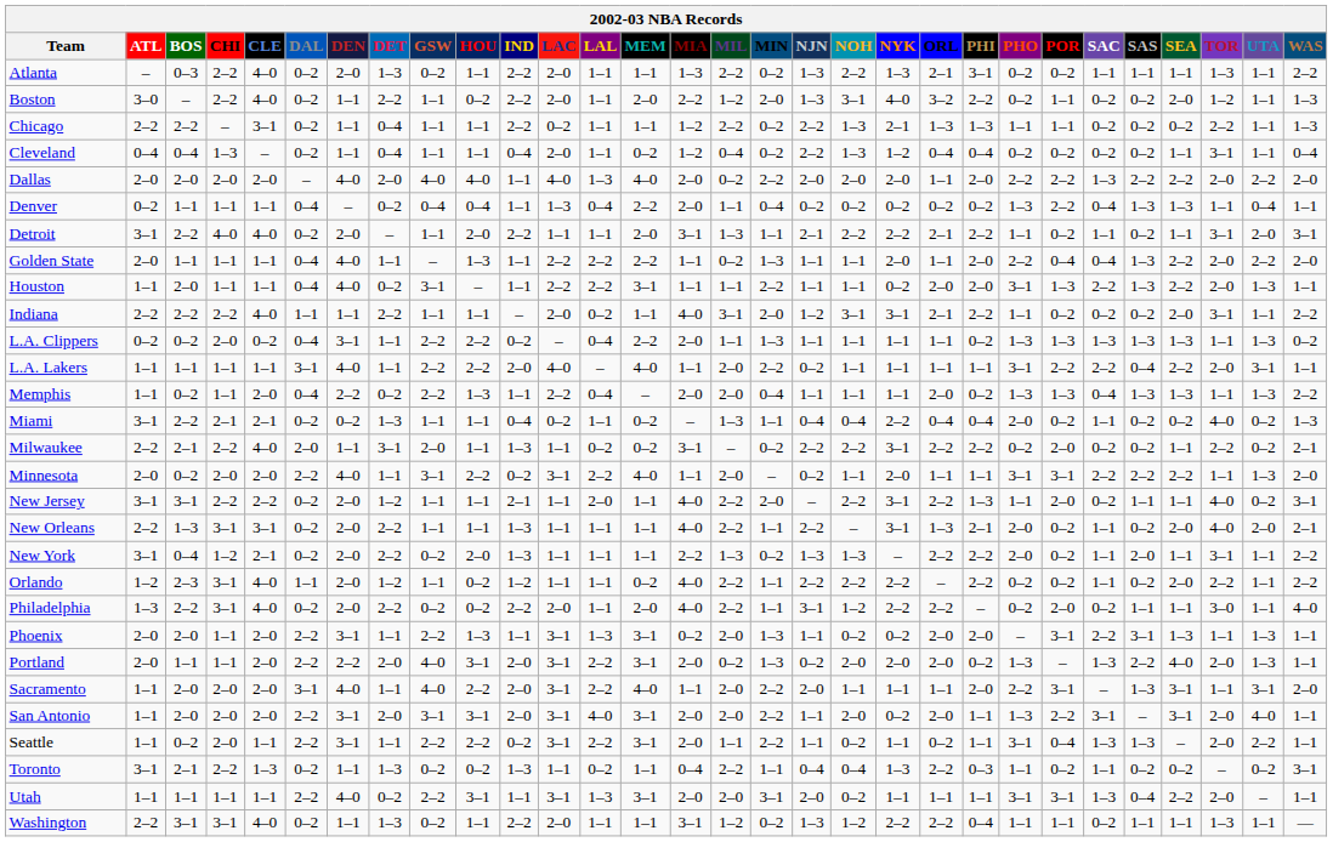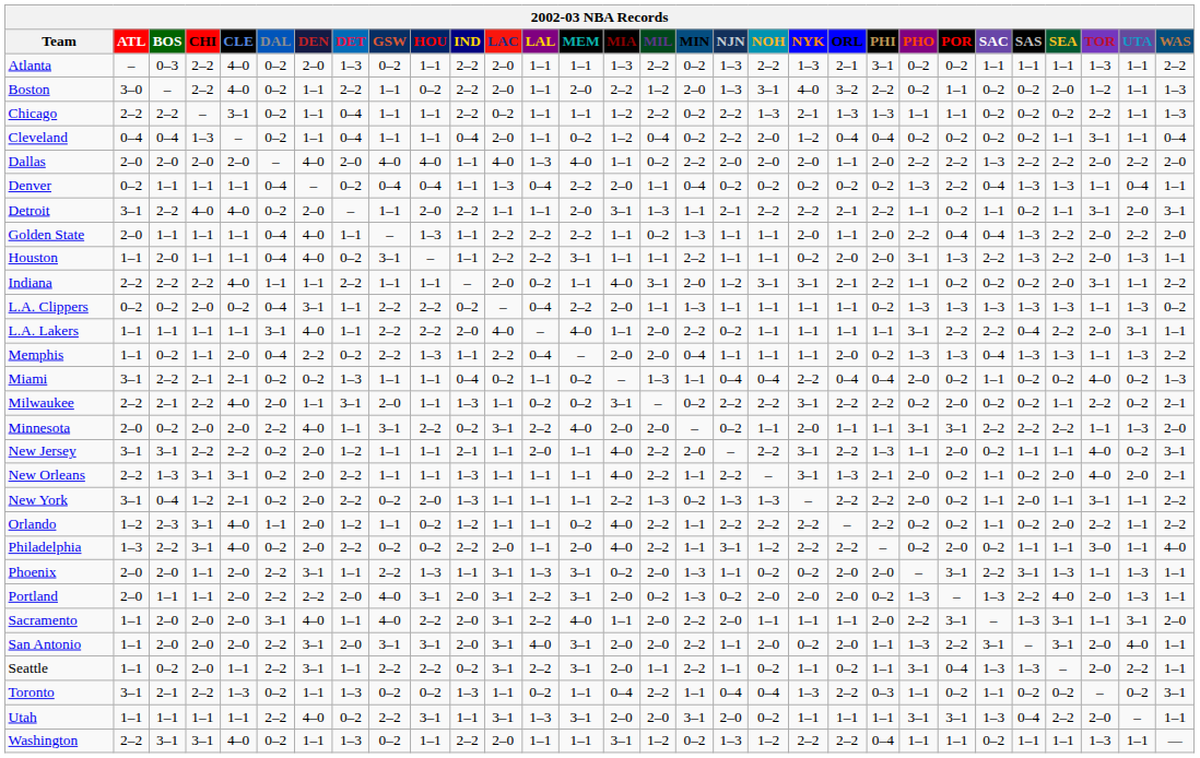 <table class="wikitable" style="font-size:90%; text-align:center;">
 <tr>
 <th colspan=30>2002-03 NBA Records</th>
 </tr>
 <tr>
 <th width=100>Team</th>
 <th style="background:#FF0000;color:#FFFFFF;width=35">ATL</th>
 <th style="background:#006400;color:#FFFFFF;width=35">BOS</th>
 <th style="background:#FF0000;color:#000000;width=35">CHI</th>
 <th style="background:#000000;color:#5787DC;width=35">CLE</th>
 <th style="background:#0055BA;color:#898D8F;width=35">DAL</th>
 <th style="background:#141A44;color:#BC2224;width=35">DEN</th>
 <th style="background:#006BB7;color:#ED164B;width=35">DET</th>
 <th style="background:#072E63;color:#DC5A34;width=35">GSW</th>
 <th style="background:#002366;color:#FF0000;width=35">HOU</th>
 <th style="background:#000080;color:#FFD700;width=35">IND</th>
 <th style="background:#F9160D;color:#1A2E8B;width=35">LAC</th>
 <th style="background:#800080;color:#FFD700;width=35">LAL</th>
 <th style="background:#000000;color:#0CB2AC;width=35">MEM</th>
 <th style="background:#000000;color:#8B0000;width=35">MIA</th>
 <th style="background:#00471B;color:#5C378A;width=35">MIL</th>
 <th style="background:#044D80;color:#000000;width=35">MIN</th>
 <th style="background:#12305B;color:#C4CED4;width=35">NJN</th>
 <th style="background:#0093B1;color:#FDB827;width=35">NOH</th>
 <th style="background:#0000FF;color:#FF8C00;width=35">NYK</th>
 <th style="background:#0000FF;color:#000000;width=35">ORL</th>
 <th style="background:#000000;color:#BB9754;width=35">PHI</th>
 <th style="background:#800080;color:#FF4500;width=35">PHO</th>
 <th style="background:#000000;color:#FF0000;width=35">POR</th>
 <th style="background:#6846A8;color:#FFFFFF;width=35">SAC</th>
 <th style="background:#000000;color:#C0C0C0;width=35">SAS</th>
 <th style="background:#005831;color:#FFC322;width=35">SEA</th>
 <th style="background:#7436BF;color:#BE0F34;width=35">TOR</th>
 <th style="background:#644A9C;color:#149BC7;width=35">UTA</th>
 <th style="background:#044D7D;color:#BC7A44;width=35">WAS</th>
 </tr>
 <tr>
 <td style="text-align:left;"><a href='#'>Atlanta</a></td>
 <td>–</td>
 <td>0–3</td>
 <td>2–2</td>
 <td>4–0</td>
 <td>0–2</td>
 <td>2–0</td>
 <td>1–3</td>
 <td>0–2</td>
 <td>1–1</td>
 <td>2–2</td>
 <td>2–0</td>
 <td>1–1</td>
 <td>1–1</td>
 <td>1–3</td>
 <td>2–2</td>
 <td>0–2</td>
 <td>1–3</td>
 <td>2–2</td>
 <td>1–3</td>
 <td>2–1</td>
 <td>3–1</td>
 <td>0–2</td>
 <td>0–2</td>
 <td>1–1</td>
 <td>1–1</td>
 <td>1–1</td>
 <td>1–3</td>
 <td>1–1</td>
 <td>2–2</td>
 </tr>
 <tr>
 <td style="text-align:left;"><a href='#'>Boston</a></td>
 <td>3–0</td>
 <td>–</td>
 <td>2–2</td>
 <td>4–0</td>
 <td>0–2</td>
 <td>1–1</td>
 <td>2–2</td>
 <td>1–1</td>
 <td>0–2</td>
 <td>2–2</td>
 <td>2–0</td>
 <td>1–1</td>
 <td>2–0</td>
 <td>2–2</td>
 <td>1–2</td>
 <td>2–0</td>
 <td>1–3</td>
 <td>3–1</td>
 <td>4–0</td>
 <td>3–2</td>
 <td>2–2</td>
 <td>0–2</td>
 <td>1–1</td>
 <td>0–2</td>
 <td>0–2</td>
 <td>2–0</td>
 <td>1–2</td>
 <td>1–1</td>
 <td>1–3</td>
 </tr>
 <tr>
 <td style="text-align:left;"><a href='#'>Chicago</a></td>
 <td>2–2</td>
 <td>2–2</td>
 <td>–</td>
 <td>3–1</td>
 <td>0–2</td>
 <td>1–1</td>
 <td>0–4</td>
 <td>1–1</td>
 <td>1–1</td>
 <td>2–2</td>
 <td>0–2</td>
 <td>1–1</td>
 <td>1–1</td>
 <td>1–2</td>
 <td>2–2</td>
 <td>0–2</td>
 <td>2–2</td>
 <td>1–3</td>
 <td>2–1</td>
 <td>1–3</td>
 <td>1–3</td>
 <td>1–1</td>
 <td>1–1</td>
 <td>0–2</td>
 <td>0–2</td>
 <td>0–2</td>
 <td>2–2</td>
 <td>1–1</td>
 <td>1–3</td>
 </tr>
 <tr>
 <td style="text-align:left;"><a href='#'>Cleveland</a></td>
 <td>0–4</td>
 <td>0–4</td>
 <td>1–3</td>
 <td>–</td>
 <td>0–2</td>
 <td>1–1</td>
 <td>0–4</td>
 <td>1–1</td>
 <td>1–1</td>
 <td>0–4</td>
 <td>2–0</td>
 <td>1–1</td>
 <td>0–2</td>
 <td>1–2</td>
 <td>0–4</td>
 <td>0–2</td>
 <td>2–2</td>
-<td>1–3</td>
+<td>2–0</td>
 <td>1–2</td>
 <td>0–4</td>
 <td>0–4</td>
 <td>0–2</td>
 <td>0–2</td>
 <td>0–2</td>
 <td>0–2</td>
 <td>1–1</td>
 <td>3–1</td>
 <td>1–1</td>
 <td>0–4</td>
 </tr>
 <tr>
 <td style="text-align:left;"><a href='#'>Dallas</a></td>
 <td>2–0</td>
 <td>2–0</td>
 <td>2–0</td>
 <td>2–0</td>
 <td>–</td>
 <td>4–0</td>
 <td>2–0</td>
 <td>4–0</td>
 <td>4–0</td>
 <td>1–1</td>
 <td>4–0</td>
 <td>1–3</td>
 <td>4–0</td>
-<td>2–0</td>
+<td>1–1</td>
 <td>0–2</td>
 <td>2–2</td>
 <td>2–0</td>
 <td>2–0</td>
 <td>2–0</td>
 <td>1–1</td>
 <td>2–0</td>
 <td>2–2</td>
 <td>2–2</td>
 <td>1–3</td>
 <td>2–2</td>
 <td>2–2</td>
 <td>2–0</td>
 <td>2–2</td>
 <td>2–0</td>
 </tr>
 <tr>
 <td style="text-align:left;"><a href='#'>Denver</a></td>
 <td>0–2</td>
 <td>1–1</td>
 <td>1–1</td>
 <td>1–1</td>
 <td>0–4</td>
 <td>–</td>
 <td>0–2</td>
 <td>0–4</td>
 <td>0–4</td>
 <td>1–1</td>
 <td>1–3</td>
 <td>0–4</td>
 <td>2–2</td>
 <td>2–0</td>
 <td>1–1</td>
 <td>0–4</td>
 <td>0–2</td>
 <td>0–2</td>
 <td>0–2</td>
 <td>0–2</td>
 <td>0–2</td>
 <td>1–3</td>
 <td>2–2</td>
 <td>0–4</td>
 <td>1–3</td>
 <td>1–3</td>
 <td>1–1</td>
 <td>0–4</td>
 <td>1–1</td>
 </tr>
 <tr>
 <td style="text-align:left;"><a href='#'>Detroit</a></td>
 <td>3–1</td>
 <td>2–2</td>
 <td>4–0</td>
 <td>4–0</td>
 <td>0–2</td>
 <td>2–0</td>
 <td>–</td>
 <td>1–1</td>
 <td>2–0</td>
 <td>2–2</td>
 <td>1–1</td>
 <td>1–1</td>
 <td>2–0</td>
 <td>3–1</td>
 <td>1–3</td>
 <td>1–1</td>
 <td>2–1</td>
 <td>2–2</td>
 <td>2–2</td>
 <td>2–1</td>
 <td>2–2</td>
 <td>1–1</td>
 <td>0–2</td>
 <td>1–1</td>
 <td>0–2</td>
 <td>1–1</td>
 <td>3–1</td>
 <td>2–0</td>
 <td>3–1</td>
 </tr>
 <tr>
 <td style="text-align:left;"><a href='#'>Golden State</a></td>
 <td>2–0</td>
 <td>1–1</td>
 <td>1–1</td>
 <td>1–1</td>
 <td>0–4</td>
 <td>4–0</td>
 <td>1–1</td>
 <td>–</td>
 <td>1–3</td>
 <td>1–1</td>
 <td>2–2</td>
 <td>2–2</td>
 <td>2–2</td>
 <td>1–1</td>
 <td>0–2</td>
 <td>1–3</td>
 <td>1–1</td>
 <td>1–1</td>
 <td>2–0</td>
 <td>1–1</td>
 <td>2–0</td>
 <td>2–2</td>
 <td>0–4</td>
 <td>0–4</td>
 <td>1–3</td>
 <td>2–2</td>
 <td>2–0</td>
 <td>2–2</td>
 <td>2–0</td>
 </tr>
 <tr>
 <td style="text-align:left;"><a href='#'>Houston</a></td>
 <td>1–1</td>
 <td>2–0</td>
 <td>1–1</td>
 <td>1–1</td>
 <td>0–4</td>
 <td>4–0</td>
 <td>0–2</td>
 <td>3–1</td>
 <td>–</td>
 <td>1–1</td>
 <td>2–2</td>
 <td>2–2</td>
 <td>3–1</td>
 <td>1–1</td>
 <td>1–1</td>
 <td>2–2</td>
 <td>1–1</td>
 <td>1–1</td>
 <td>0–2</td>
 <td>2–0</td>
 <td>2–0</td>
 <td>3–1</td>
 <td>1–3</td>
 <td>2–2</td>
 <td>1–3</td>
 <td>2–2</td>
 <td>2–0</td>
 <td>1–3</td>
 <td>1–1</td>
 </tr>
 <tr>
 <td style="text-align:left;"><a href='#'>Indiana</a></td>
 <td>2–2</td>
 <td>2–2</td>
 <td>2–2</td>
 <td>4–0</td>
 <td>1–1</td>
 <td>1–1</td>
 <td>2–2</td>
 <td>1–1</td>
 <td>1–1</td>
 <td>–</td>
 <td>2–0</td>
 <td>0–2</td>
 <td>1–1</td>
 <td>4–0</td>
 <td>3–1</td>
 <td>2–0</td>
 <td>1–2</td>
 <td>3–1</td>
 <td>3–1</td>
 <td>2–1</td>
 <td>2–2</td>
 <td>1–1</td>
 <td>0–2</td>
 <td>0–2</td>
 <td>0–2</td>
 <td>2–0</td>
 <td>3–1</td>
 <td>1–1</td>
 <td>2–2</td>
 </tr>
 <tr>
 <td style="text-align:left;"><a href='#'>L.A. Clippers</a></td>
 <td>0–2</td>
 <td>0–2</td>
 <td>2–0</td>
 <td>0–2</td>
 <td>0–4</td>
 <td>3–1</td>
 <td>1–1</td>
 <td>2–2</td>
 <td>2–2</td>
 <td>0–2</td>
 <td>–</td>
 <td>0–4</td>
 <td>2–2</td>
 <td>2–0</td>
 <td>1–1</td>
 <td>1–3</td>
 <td>1–1</td>
 <td>1–1</td>
 <td>1–1</td>
 <td>1–1</td>
 <td>0–2</td>
 <td>1–3</td>
 <td>1–3</td>
 <td>1–3</td>
 <td>1–3</td>
 <td>1–3</td>
 <td>1–1</td>
 <td>1–3</td>
 <td>0–2</td>
 </tr>
 <tr>
 <td style="text-align:left;"><a href='#'>L.A. Lakers</a></td>
 <td>1–1</td>
 <td>1–1</td>
 <td>1–1</td>
 <td>1–1</td>
 <td>3–1</td>
 <td>4–0</td>
 <td>1–1</td>
 <td>2–2</td>
 <td>2–2</td>
 <td>2–0</td>
 <td>4–0</td>
 <td>–</td>
 <td>4–0</td>
 <td>1–1</td>
 <td>2–0</td>
 <td>2–2</td>
 <td>0–2</td>
 <td>1–1</td>
 <td>1–1</td>
 <td>1–1</td>
 <td>1–1</td>
 <td>3–1</td>
 <td>2–2</td>
 <td>2–2</td>
 <td>0–4</td>
 <td>2–2</td>
 <td>2–0</td>
 <td>3–1</td>
 <td>1–1</td>
 </tr>
 <tr>
 <td style="text-align:left;"><a href='#'>Memphis</a></td>
 <td>1–1</td>
 <td>0–2</td>
 <td>1–1</td>
 <td>2–0</td>
 <td>0–4</td>
 <td>2–2</td>
 <td>0–2</td>
 <td>2–2</td>
 <td>1–3</td>
 <td>1–1</td>
 <td>2–2</td>
 <td>0–4</td>
 <td>–</td>
 <td>2–0</td>
 <td>2–0</td>
 <td>0–4</td>
 <td>1–1</td>
 <td>1–1</td>
 <td>1–1</td>
 <td>2–0</td>
 <td>0–2</td>
 <td>1–3</td>
 <td>1–3</td>
 <td>0–4</td>
 <td>1–3</td>
 <td>1–3</td>
 <td>1–1</td>
 <td>1–3</td>
 <td>2–2</td>
 </tr>
 <tr>
 <td style="text-align:left;"><a href='#'>Miami</a></td>
 <td>3–1</td>
 <td>2–2</td>
 <td>2–1</td>
 <td>2–1</td>
 <td>0–2</td>
 <td>0–2</td>
 <td>1–3</td>
 <td>1–1</td>
 <td>1–1</td>
 <td>0–4</td>
 <td>0–2</td>
 <td>1–1</td>
 <td>0–2</td>
 <td>–</td>
 <td>1–3</td>
 <td>1–1</td>
 <td>0–4</td>
 <td>0–4</td>
 <td>2–2</td>
 <td>0–4</td>
 <td>0–4</td>
 <td>2–0</td>
 <td>0–2</td>
 <td>1–1</td>
 <td>0–2</td>
 <td>0–2</td>
 <td>4–0</td>
 <td>0–2</td>
 <td>1–3</td>
 </tr>
 <tr>
 <td style="text-align:left;"><a href='#'>Milwaukee</a></td>
 <td>2–2</td>
 <td>2–1</td>
 <td>2–2</td>
 <td>4–0</td>
 <td>2–0</td>
 <td>1–1</td>
 <td>3–1</td>
 <td>2–0</td>
 <td>1–1</td>
 <td>1–3</td>
 <td>1–1</td>
 <td>0–2</td>
 <td>0–2</td>
 <td>3–1</td>
 <td>–</td>
 <td>0–2</td>
 <td>2–2</td>
 <td>2–2</td>
 <td>3–1</td>
 <td>2–2</td>
 <td>2–2</td>
 <td>0–2</td>
 <td>2–0</td>
 <td>0–2</td>
 <td>0–2</td>
 <td>1–1</td>
 <td>2–2</td>
 <td>0–2</td>
 <td>2–1</td>
 </tr>
 <tr>
 <td style="text-align:left;"><a href='#'>Minnesota</a></td>
 <td>2–0</td>
 <td>0–2</td>
 <td>2–0</td>
 <td>2–0</td>
 <td>2–2</td>
 <td>4–0</td>
 <td>1–1</td>
 <td>3–1</td>
 <td>2–2</td>
 <td>0–2</td>
 <td>3–1</td>
 <td>2–2</td>
 <td>4–0</td>
-<td>1–1</td>
+<td>2–0</td>
 <td>2–0</td>
 <td>–</td>
 <td>0–2</td>
 <td>1–1</td>
 <td>2–0</td>
 <td>1–1</td>
 <td>1–1</td>
 <td>3–1</td>
 <td>3–1</td>
 <td>2–2</td>
 <td>2–2</td>
 <td>2–2</td>
 <td>1–1</td>
 <td>1–3</td>
 <td>2–0</td>
 </tr>
 <tr>
 <td style="text-align:left;"><a href='#'>New Jersey</a></td>
 <td>3–1</td>
 <td>3–1</td>
 <td>2–2</td>
 <td>2–2</td>
 <td>0–2</td>
 <td>2–0</td>
 <td>1–2</td>
 <td>1–1</td>
 <td>1–1</td>
 <td>2–1</td>
 <td>1–1</td>
 <td>2–0</td>
 <td>1–1</td>
 <td>4–0</td>
 <td>2–2</td>
 <td>2–0</td>
 <td>–</td>
 <td>2–2</td>
 <td>3–1</td>
 <td>2–2</td>
 <td>1–3</td>
 <td>1–1</td>
 <td>2–0</td>
 <td>0–2</td>
 <td>1–1</td>
 <td>1–1</td>
 <td>4–0</td>
 <td>0–2</td>
 <td>3–1</td>
 </tr>
 <tr>
 <td style="text-align:left;"><a href='#'>New Orleans</a></td>
 <td>2–2</td>
 <td>1–3</td>
 <td>3–1</td>
 <td>3–1</td>
 <td>0–2</td>
 <td>2–0</td>
 <td>2–2</td>
 <td>1–1</td>
 <td>1–1</td>
 <td>1–3</td>
 <td>1–1</td>
 <td>1–1</td>
 <td>1–1</td>
 <td>4–0</td>
 <td>2–2</td>
 <td>1–1</td>
 <td>2–2</td>
 <td>–</td>
 <td>3–1</td>
 <td>1–3</td>
 <td>2–1</td>
 <td>2–0</td>
 <td>0–2</td>
 <td>1–1</td>
 <td>0–2</td>
 <td>2–0</td>
 <td>4–0</td>
 <td>2–0</td>
 <td>2–1</td>
 </tr>
 <tr>
 <td style="text-align:left;"><a href='#'>New York</a></td>
 <td>3–1</td>
 <td>0–4</td>
 <td>1–2</td>
 <td>2–1</td>
 <td>0–2</td>
 <td>2–0</td>
 <td>2–2</td>
 <td>0–2</td>
 <td>2–0</td>
 <td>1–3</td>
 <td>1–1</td>
 <td>1–1</td>
 <td>1–1</td>
 <td>2–2</td>
 <td>1–3</td>
 <td>0–2</td>
 <td>1–3</td>
 <td>1–3</td>
 <td>–</td>
 <td>2–2</td>
 <td>2–2</td>
 <td>2–0</td>
 <td>0–2</td>
 <td>1–1</td>
 <td>2–0</td>
 <td>1–1</td>
 <td>3–1</td>
 <td>1–1</td>
 <td>2–2</td>
 </tr>
 <tr>
 <td style="text-align:left;"><a href='#'>Orlando</a></td>
 <td>1–2</td>
 <td>2–3</td>
 <td>3–1</td>
 <td>4–0</td>
 <td>1–1</td>
 <td>2–0</td>
 <td>1–2</td>
 <td>1–1</td>
 <td>0–2</td>
 <td>1–2</td>
 <td>1–1</td>
 <td>1–1</td>
 <td>0–2</td>
 <td>4–0</td>
 <td>2–2</td>
 <td>1–1</td>
 <td>2–2</td>
 <td>2–2</td>
 <td>2–2</td>
 <td>–</td>
 <td>2–2</td>
 <td>0–2</td>
 <td>0–2</td>
 <td>1–1</td>
 <td>0–2</td>
 <td>2–0</td>
 <td>2–2</td>
 <td>1–1</td>
 <td>2–2</td>
 </tr>
 <tr>
 <td style="text-align:left;"><a href='#'>Philadelphia</a></td>
 <td>1–3</td>
 <td>2–2</td>
 <td>3–1</td>
 <td>4–0</td>
 <td>0–2</td>
 <td>2–0</td>
 <td>2–2</td>
 <td>0–2</td>
 <td>0–2</td>
 <td>2–2</td>
 <td>2–0</td>
 <td>1–1</td>
 <td>2–0</td>
 <td>4–0</td>
 <td>2–2</td>
 <td>1–1</td>
 <td>3–1</td>
 <td>1–2</td>
 <td>2–2</td>
 <td>2–2</td>
 <td>–</td>
 <td>0–2</td>
 <td>2–0</td>
 <td>0–2</td>
 <td>1–1</td>
 <td>1–1</td>
 <td>3–0</td>
 <td>1–1</td>
 <td>4–0</td>
 </tr>
 <tr>
 <td style="text-align:left;"><a href='#'>Phoenix</a></td>
 <td>2–0</td>
 <td>2–0</td>
 <td>1–1</td>
 <td>2–0</td>
 <td>2–2</td>
 <td>3–1</td>
 <td>1–1</td>
 <td>2–2</td>
 <td>1–3</td>
 <td>1–1</td>
 <td>3–1</td>
 <td>1–3</td>
 <td>3–1</td>
 <td>0–2</td>
 <td>2–0</td>
 <td>1–3</td>
 <td>1–1</td>
 <td>0–2</td>
 <td>0–2</td>
 <td>2–0</td>
 <td>2–0</td>
 <td>–</td>
 <td>3–1</td>
 <td>2–2</td>
 <td>3–1</td>
 <td>1–3</td>
 <td>1–1</td>
 <td>1–3</td>
 <td>1–1</td>
 </tr>
 <tr>
 <td style="text-align:left;"><a href='#'>Portland</a></td>
 <td>2–0</td>
 <td>1–1</td>
 <td>1–1</td>
 <td>2–0</td>
 <td>2–2</td>
 <td>2–2</td>
 <td>2–0</td>
 <td>4–0</td>
 <td>3–1</td>
 <td>2–0</td>
 <td>3–1</td>
 <td>2–2</td>
 <td>3–1</td>
 <td>2–0</td>
 <td>0–2</td>
 <td>1–3</td>
 <td>0–2</td>
 <td>2–0</td>
 <td>2–0</td>
 <td>2–0</td>
 <td>0–2</td>
 <td>1–3</td>
 <td>–</td>
 <td>1–3</td>
 <td>2–2</td>
 <td>4–0</td>
 <td>2–0</td>
 <td>1–3</td>
 <td>1–1</td>
 </tr>
 <tr>
 <td style="text-align:left;"><a href='#'>Sacramento</a></td>
 <td>1–1</td>
 <td>2–0</td>
 <td>2–0</td>
 <td>2–0</td>
 <td>3–1</td>
 <td>4–0</td>
 <td>1–1</td>
 <td>4–0</td>
 <td>2–2</td>
 <td>2–0</td>
 <td>3–1</td>
 <td>2–2</td>
 <td>4–0</td>
 <td>1–1</td>
 <td>2–0</td>
 <td>2–2</td>
 <td>2–0</td>
 <td>1–1</td>
 <td>1–1</td>
 <td>1–1</td>
 <td>2–0</td>
 <td>2–2</td>
 <td>3–1</td>
 <td>–</td>
 <td>1–3</td>
 <td>3–1</td>
 <td>1–1</td>
 <td>3–1</td>
 <td>2–0</td>
 </tr>
 <tr>
 <td style="text-align:left;"><a href='#'>San Antonio</a></td>
 <td>1–1</td>
 <td>2–0</td>
 <td>2–0</td>
 <td>2–0</td>
 <td>2–2</td>
 <td>3–1</td>
 <td>2–0</td>
 <td>3–1</td>
 <td>3–1</td>
 <td>2–0</td>
 <td>3–1</td>
 <td>4–0</td>
 <td>3–1</td>
 <td>2–0</td>
 <td>2–0</td>
 <td>2–2</td>
 <td>1–1</td>
 <td>2–0</td>
 <td>0–2</td>
 <td>2–0</td>
 <td>1–1</td>
 <td>1–3</td>
 <td>2–2</td>
 <td>3–1</td>
 <td>–</td>
 <td>3–1</td>
 <td>2–0</td>
 <td>4–0</td>
 <td>1–1</td>
 </tr>
 <tr>
 <td style="text-align:left;">Seattle</td>
 <td>1–1</td>
 <td>0–2</td>
 <td>2–0</td>
 <td>1–1</td>
 <td>2–2</td>
 <td>3–1</td>
 <td>1–1</td>
 <td>2–2</td>
 <td>2–2</td>
 <td>0–2</td>
 <td>3–1</td>
 <td>2–2</td>
 <td>3–1</td>
 <td>2–0</td>
 <td>1–1</td>
 <td>2–2</td>
 <td>1–1</td>
 <td>0–2</td>
 <td>1–1</td>
 <td>0–2</td>
 <td>1–1</td>
 <td>3–1</td>
 <td>0–4</td>
 <td>1–3</td>
 <td>1–3</td>
 <td>–</td>
 <td>2–0</td>
 <td>2–2</td>
 <td>1–1</td>
 </tr>
 <tr>
 <td style="text-align:left;"><a href='#'>Toronto</a></td>
 <td>3–1</td>
 <td>2–1</td>
 <td>2–2</td>
 <td>1–3</td>
 <td>0–2</td>
 <td>1–1</td>
 <td>1–3</td>
 <td>0–2</td>
 <td>0–2</td>
 <td>1–3</td>
 <td>1–1</td>
 <td>0–2</td>
 <td>1–1</td>
 <td>0–4</td>
 <td>2–2</td>
 <td>1–1</td>
 <td>0–4</td>
 <td>0–4</td>
 <td>1–3</td>
 <td>2–2</td>
 <td>0–3</td>
 <td>1–1</td>
 <td>0–2</td>
 <td>1–1</td>
 <td>0–2</td>
 <td>0–2</td>
 <td>–</td>
 <td>0–2</td>
 <td>3–1</td>
 </tr>
 <tr>
 <td style="text-align:left;"><a href='#'>Utah</a></td>
 <td>1–1</td>
 <td>1–1</td>
 <td>1–1</td>
 <td>1–1</td>
 <td>2–2</td>
 <td>4–0</td>
 <td>0–2</td>
 <td>2–2</td>
 <td>3–1</td>
 <td>1–1</td>
 <td>3–1</td>
 <td>1–3</td>
 <td>3–1</td>
 <td>2–0</td>
 <td>2–0</td>
 <td>3–1</td>
 <td>2–0</td>
 <td>0–2</td>
 <td>1–1</td>
 <td>1–1</td>
 <td>1–1</td>
 <td>3–1</td>
 <td>3–1</td>
 <td>1–3</td>
 <td>0–4</td>
 <td>2–2</td>
 <td>2–0</td>
 <td>–</td>
 <td>1–1</td>
 </tr>
 <tr>
 <td style="text-align:left;"><a href='#'>Washington</a></td>
 <td>2–2</td>
 <td>3–1</td>
 <td>3–1</td>
 <td>4–0</td>
 <td>0–2</td>
 <td>1–1</td>
 <td>1–3</td>
 <td>0–2</td>
 <td>1–1</td>
 <td>2–2</td>
 <td>2–0</td>
 <td>1–1</td>
 <td>1–1</td>
 <td>3–1</td>
 <td>1–2</td>
 <td>0–2</td>
 <td>1–3</td>
 <td>1–2</td>
 <td>2–2</td>
 <td>2–2</td>
 <td>0–4</td>
 <td>1–1</td>
 <td>1–1</td>
 <td>0–2</td>
 <td>1–1</td>
 <td>1–1</td>
 <td>1–3</td>
 <td>1–1</td>
 <td>—</td>
 </tr>
 </table>
